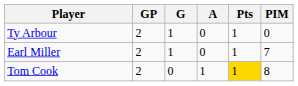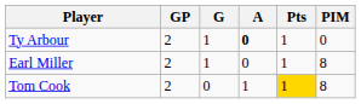 <table class="wikitable">
 <tr>
 <th bgcolor="#DDDDFF" width="40%">Player</th>
 <th bgcolor="#DDDDFF" width="10%">GP</th>
 <th bgcolor="#DDDDFF" width="10%">G</th>
 <th bgcolor="#DDDDFF" width="10%">A</th>
 <th bgcolor="#DDDDFF" width="10%">Pts</th>
 <th bgcolor="#DDDDFF" width="10%">PIM</th>
 </tr>
 <tr>
 <td><a href='#'>Ty Arbour</a></td>
 <td>2</td>
 <td>1</td>
-<td>0</td>
+<td><strong>0</strong></td>
 <td>1</td>
 <td>0</td>
 </tr>
 <tr>
 <td><a href='#'>Earl Miller</a></td>
 <td>2</td>
 <td>1</td>
 <td>0</td>
 <td>1</td>
-<td>7</td>
+<td>8</td>
 </tr>
 <tr>
 <td><a href='#'>Tom Cook</a></td>
 <td>2</td>
 <td>0</td>
 <td>1</td>
 <td style="background: gold;">1</td>
 <td>8</td>
 </tr>
 </table>
